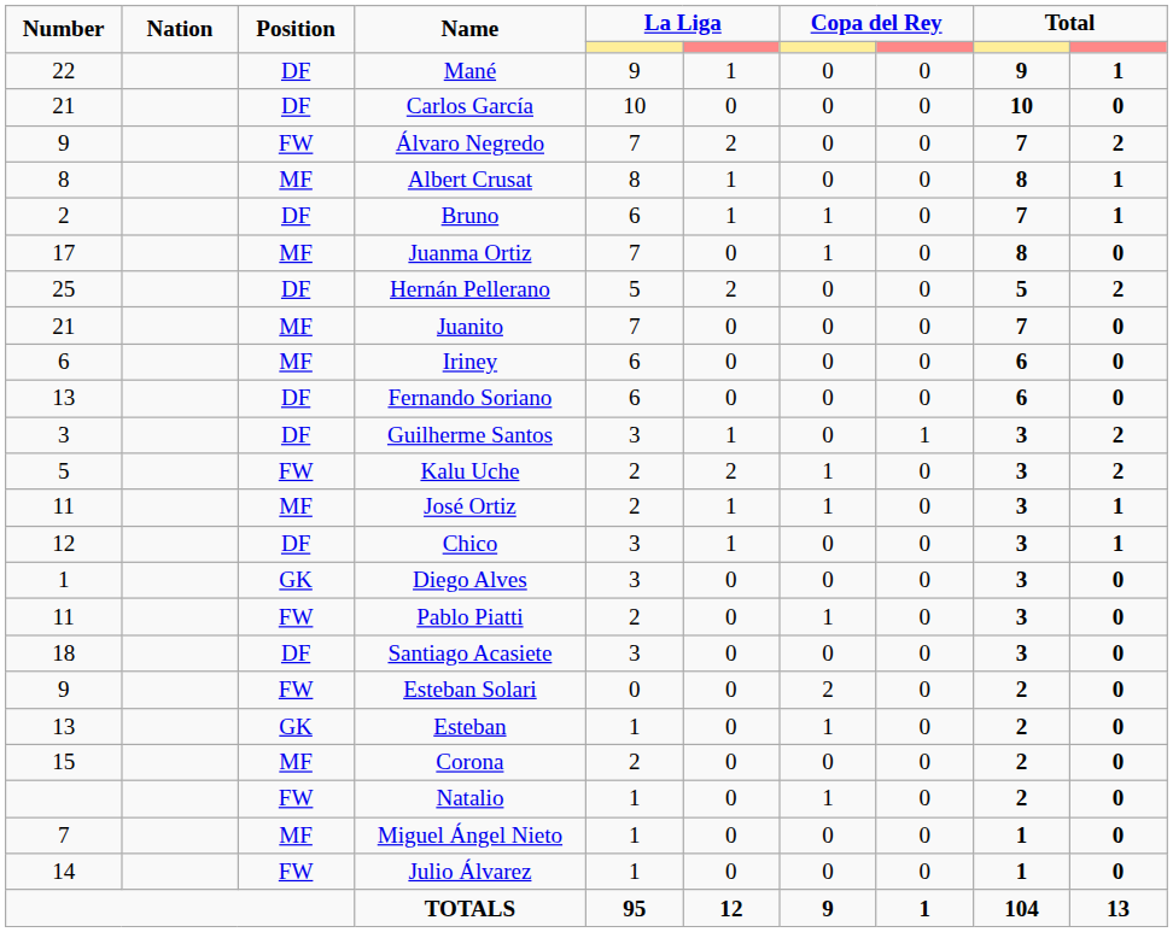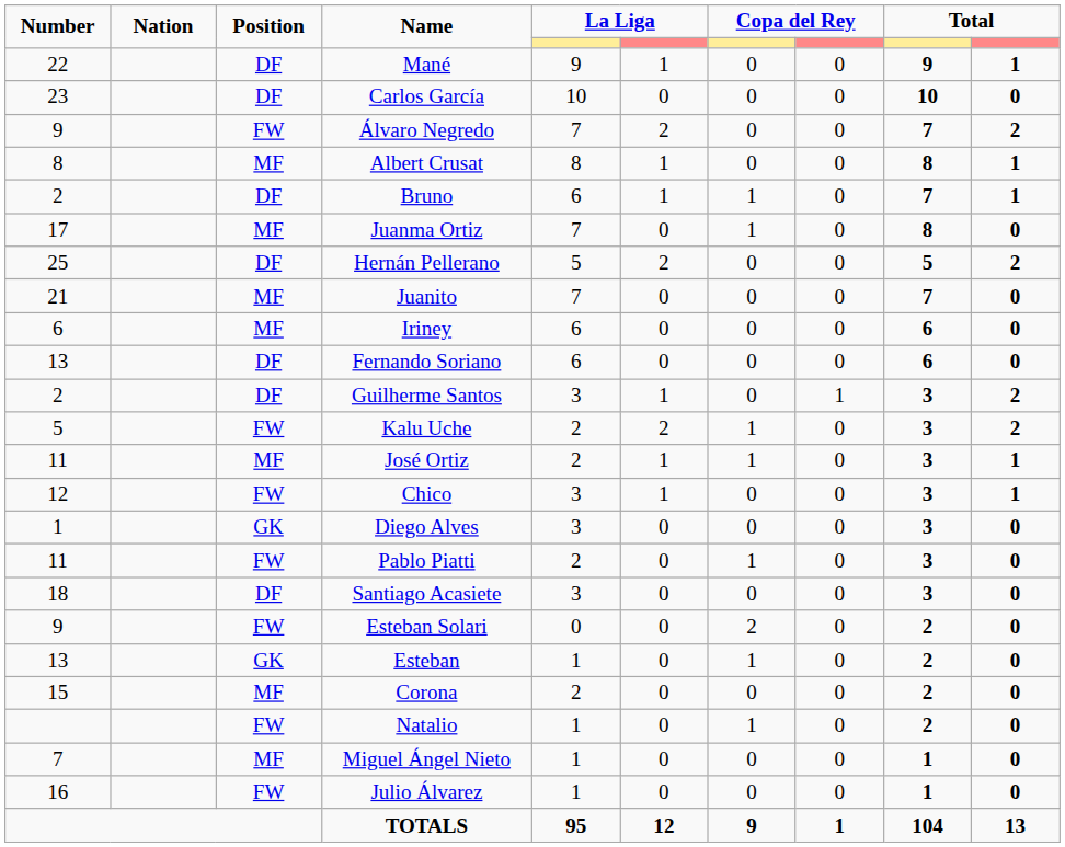 <table class="wikitable" style="text-align:center;">
 <tr style="text-align:center;">
 <td rowspan="2"  style="width:10%; "><strong>Number</strong></td>
 <td rowspan="2"  style="width:10%; "><strong>Nation</strong></td>
 <td rowspan="2"  style="width:10%; "><strong>Position</strong></td>
 <td rowspan="2"  style="width:20%; "><strong>Name</strong></td>
 <td colspan="2"><strong><a href='#'>La Liga</a></strong></td>
 <td colspan="2"><strong><a href='#'>Copa del Rey</a></strong></td>
 <td colspan="2"><strong>Total</strong></td>
 </tr>
 <tr>
 <th style="width:60px; background:#fe9;"></th>
 <th style="width:60px; background:#ff8888;"></th>
 <th style="width:60px; background:#fe9;"></th>
 <th style="width:60px; background:#ff8888;"></th>
 <th style="width:60px; background:#fe9;"></th>
 <th style="width:60px; background:#ff8888;"></th>
 </tr>
 <tr>
 <td>22</td>
 <td></td>
 <td><a href='#'>DF</a></td>
 <td><a href='#'>Mané</a></td>
 <td>9</td>
 <td>1</td>
 <td>0</td>
 <td>0</td>
 <td><strong>9</strong></td>
 <td><strong>1</strong></td>
 </tr>
 <tr>
-<td>21</td>
+<td>23</td>
 <td></td>
 <td><a href='#'>DF</a></td>
 <td><a href='#'>Carlos García</a></td>
 <td>10</td>
 <td>0</td>
 <td>0</td>
 <td>0</td>
 <td><strong>10</strong></td>
 <td><strong>0</strong></td>
 </tr>
 <tr>
 <td>9</td>
 <td></td>
 <td><a href='#'>FW</a></td>
 <td><a href='#'>Álvaro Negredo</a></td>
 <td>7</td>
 <td>2</td>
 <td>0</td>
 <td>0</td>
 <td><strong>7</strong></td>
 <td><strong>2</strong></td>
 </tr>
 <tr>
 <td>8</td>
 <td></td>
 <td><a href='#'>MF</a></td>
 <td><a href='#'>Albert Crusat</a></td>
 <td>8</td>
 <td>1</td>
 <td>0</td>
 <td>0</td>
 <td><strong>8</strong></td>
 <td><strong>1</strong></td>
 </tr>
 <tr>
 <td>2</td>
 <td></td>
 <td><a href='#'>DF</a></td>
 <td><a href='#'>Bruno</a></td>
 <td>6</td>
 <td>1</td>
 <td>1</td>
 <td>0</td>
 <td><strong>7</strong></td>
 <td><strong>1</strong></td>
 </tr>
 <tr>
 <td>17</td>
 <td></td>
 <td><a href='#'>MF</a></td>
 <td><a href='#'>Juanma Ortiz</a></td>
 <td>7</td>
 <td>0</td>
 <td>1</td>
 <td>0</td>
 <td><strong>8</strong></td>
 <td><strong>0</strong></td>
 </tr>
 <tr>
 <td>25</td>
 <td></td>
 <td><a href='#'>DF</a></td>
 <td><a href='#'>Hernán Pellerano</a></td>
 <td>5</td>
 <td>2</td>
 <td>0</td>
 <td>0</td>
 <td><strong>5</strong></td>
 <td><strong>2</strong></td>
 </tr>
 <tr>
 <td>21</td>
 <td></td>
 <td><a href='#'>MF</a></td>
 <td><a href='#'>Juanito</a></td>
 <td>7</td>
 <td>0</td>
 <td>0</td>
 <td>0</td>
 <td><strong>7</strong></td>
 <td><strong>0</strong></td>
 </tr>
 <tr>
 <td>6</td>
 <td></td>
 <td><a href='#'>MF</a></td>
 <td><a href='#'>Iriney</a></td>
 <td>6</td>
 <td>0</td>
 <td>0</td>
 <td>0</td>
 <td><strong>6</strong></td>
 <td><strong>0</strong></td>
 </tr>
 <tr>
 <td>13</td>
 <td></td>
 <td><a href='#'>DF</a></td>
 <td><a href='#'>Fernando Soriano</a></td>
 <td>6</td>
 <td>0</td>
 <td>0</td>
 <td>0</td>
 <td><strong>6</strong></td>
 <td><strong>0</strong></td>
 </tr>
 <tr>
-<td>3</td>
+<td>2</td>
 <td></td>
 <td><a href='#'>DF</a></td>
 <td><a href='#'>Guilherme Santos</a></td>
 <td>3</td>
 <td>1</td>
 <td>0</td>
 <td>1</td>
 <td><strong>3</strong></td>
 <td><strong>2</strong></td>
 </tr>
 <tr>
 <td>5</td>
 <td></td>
 <td><a href='#'>FW</a></td>
 <td><a href='#'>Kalu Uche</a></td>
 <td>2</td>
 <td>2</td>
 <td>1</td>
 <td>0</td>
 <td><strong>3</strong></td>
 <td><strong>2</strong></td>
 </tr>
 <tr>
 <td>11</td>
 <td></td>
 <td><a href='#'>MF</a></td>
 <td><a href='#'>José Ortiz</a></td>
 <td>2</td>
 <td>1</td>
 <td>1</td>
 <td>0</td>
 <td><strong>3</strong></td>
 <td><strong>1</strong></td>
 </tr>
 <tr>
 <td>12</td>
 <td></td>
-<td><a href='#'>DF</a></td>
+<td><a href='#'>FW</a></td>
 <td><a href='#'>Chico</a></td>
 <td>3</td>
 <td>1</td>
 <td>0</td>
 <td>0</td>
 <td><strong>3</strong></td>
 <td><strong>1</strong></td>
 </tr>
 <tr>
 <td>1</td>
 <td></td>
 <td><a href='#'>GK</a></td>
 <td><a href='#'>Diego Alves</a></td>
 <td>3</td>
 <td>0</td>
 <td>0</td>
 <td>0</td>
 <td><strong>3</strong></td>
 <td><strong>0</strong></td>
 </tr>
 <tr>
 <td>11</td>
 <td></td>
 <td><a href='#'>FW</a></td>
 <td><a href='#'>Pablo Piatti</a></td>
 <td>2</td>
 <td>0</td>
 <td>1</td>
 <td>0</td>
 <td><strong>3</strong></td>
 <td><strong>0</strong></td>
 </tr>
 <tr>
 <td>18</td>
 <td></td>
 <td><a href='#'>DF</a></td>
 <td><a href='#'>Santiago Acasiete</a></td>
 <td>3</td>
 <td>0</td>
 <td>0</td>
 <td>0</td>
 <td><strong>3</strong></td>
 <td><strong>0</strong></td>
 </tr>
 <tr>
 <td>9</td>
 <td></td>
 <td><a href='#'>FW</a></td>
 <td><a href='#'>Esteban Solari</a></td>
 <td>0</td>
 <td>0</td>
 <td>2</td>
 <td>0</td>
 <td><strong>2</strong></td>
 <td><strong>0</strong></td>
 </tr>
 <tr>
 <td>13</td>
 <td></td>
 <td><a href='#'>GK</a></td>
 <td><a href='#'>Esteban</a></td>
 <td>1</td>
 <td>0</td>
 <td>1</td>
 <td>0</td>
 <td><strong>2</strong></td>
 <td><strong>0</strong></td>
 </tr>
 <tr>
 <td>15</td>
 <td></td>
 <td><a href='#'>MF</a></td>
 <td><a href='#'>Corona</a></td>
 <td>2</td>
 <td>0</td>
 <td>0</td>
 <td>0</td>
 <td><strong>2</strong></td>
 <td><strong>0</strong></td>
 </tr>
 <tr>
 <td></td>
 <td></td>
 <td><a href='#'>FW</a></td>
 <td><a href='#'>Natalio</a></td>
 <td>1</td>
 <td>0</td>
 <td>1</td>
 <td>0</td>
 <td><strong>2</strong></td>
 <td><strong>0</strong></td>
 </tr>
 <tr>
 <td>7</td>
 <td></td>
 <td><a href='#'>MF</a></td>
 <td><a href='#'>Miguel Ángel Nieto</a></td>
 <td>1</td>
 <td>0</td>
 <td>0</td>
 <td>0</td>
 <td><strong>1</strong></td>
 <td><strong>0</strong></td>
 </tr>
 <tr>
-<td>14</td>
+<td>16</td>
 <td></td>
 <td><a href='#'>FW</a></td>
 <td><a href='#'>Julio Álvarez</a></td>
 <td>1</td>
 <td>0</td>
 <td>0</td>
 <td>0</td>
 <td><strong>1</strong></td>
 <td><strong>0</strong></td>
 </tr>
 <tr>
 <td colspan="3"></td>
 <td><strong>TOTALS</strong></td>
 <td><strong>95</strong></td>
 <td><strong>12</strong></td>
 <td><strong>9</strong></td>
 <td><strong>1</strong></td>
 <td><strong>104</strong></td>
 <td><strong>13</strong></td>
 </tr>
 </table>
